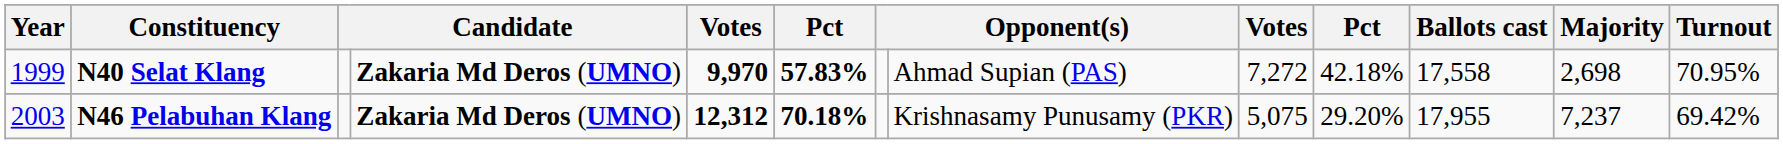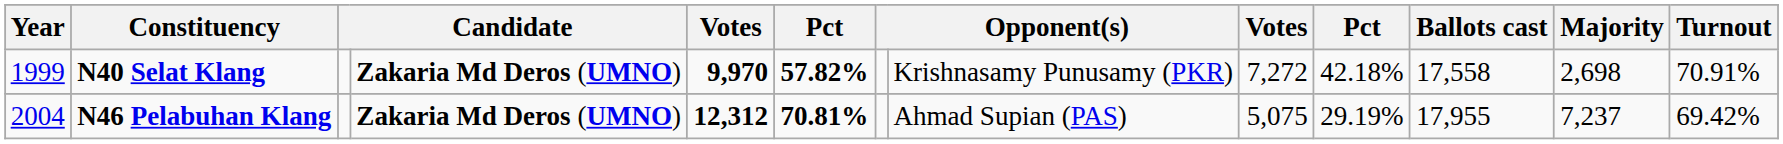 <table class="wikitable" style="margin:0.5em ; font-size:95%">
 <tr>
 <th>Year</th>
 <th>Constituency</th>
 <th colspan=2>Candidate</th>
 <th>Votes</th>
 <th>Pct</th>
 <th colspan=2>Opponent(s)</th>
 <th>Votes</th>
 <th>Pct</th>
 <th>Ballots cast</th>
 <th>Majority</th>
 <th>Turnout</th>
 </tr>
 <tr>
 <td><a href='#'>1999</a></td>
 <td><strong>N40 <a href='#'>Selat Klang</a></strong></td>
 <td></td>
 <td><strong>Zakaria Md Deros</strong> (<a href='#'><strong>UMNO</strong></a>)</td>
 <td align=right><strong>9,970</strong></td>
-<td><strong>57.83%</strong></td>
+<td><strong>57.82%</strong></td>
 <td></td>
-<td>Ahmad Supian (<a href='#'>PAS</a>)</td>
+<td>Krishnasamy Punusamy (<a href='#'>PKR</a>)</td>
 <td align=right>7,272</td>
 <td>42.18%</td>
 <td>17,558</td>
 <td>2,698</td>
-<td>70.95%</td>
+<td>70.91%</td>
 </tr>
 <tr>
-<td><a href='#'>2003</a></td>
+<td><a href='#'>2004</a></td>
 <td><strong>N46 <a href='#'>Pelabuhan Klang</a></strong></td>
 <td></td>
 <td><strong>Zakaria Md Deros</strong> (<a href='#'><strong>UMNO</strong></a>)</td>
 <td align=right><strong>12,312</strong></td>
-<td><strong>70.18%</strong></td>
+<td><strong>70.81%</strong></td>
 <td></td>
-<td>Krishnasamy Punusamy (<a href='#'>PKR</a>)</td>
+<td>Ahmad Supian (<a href='#'>PAS</a>)</td>
 <td align=right>5,075</td>
-<td>29.20%</td>
+<td>29.19%</td>
 <td>17,955</td>
 <td>7,237</td>
 <td>69.42%</td>
 </tr>
 </table>
